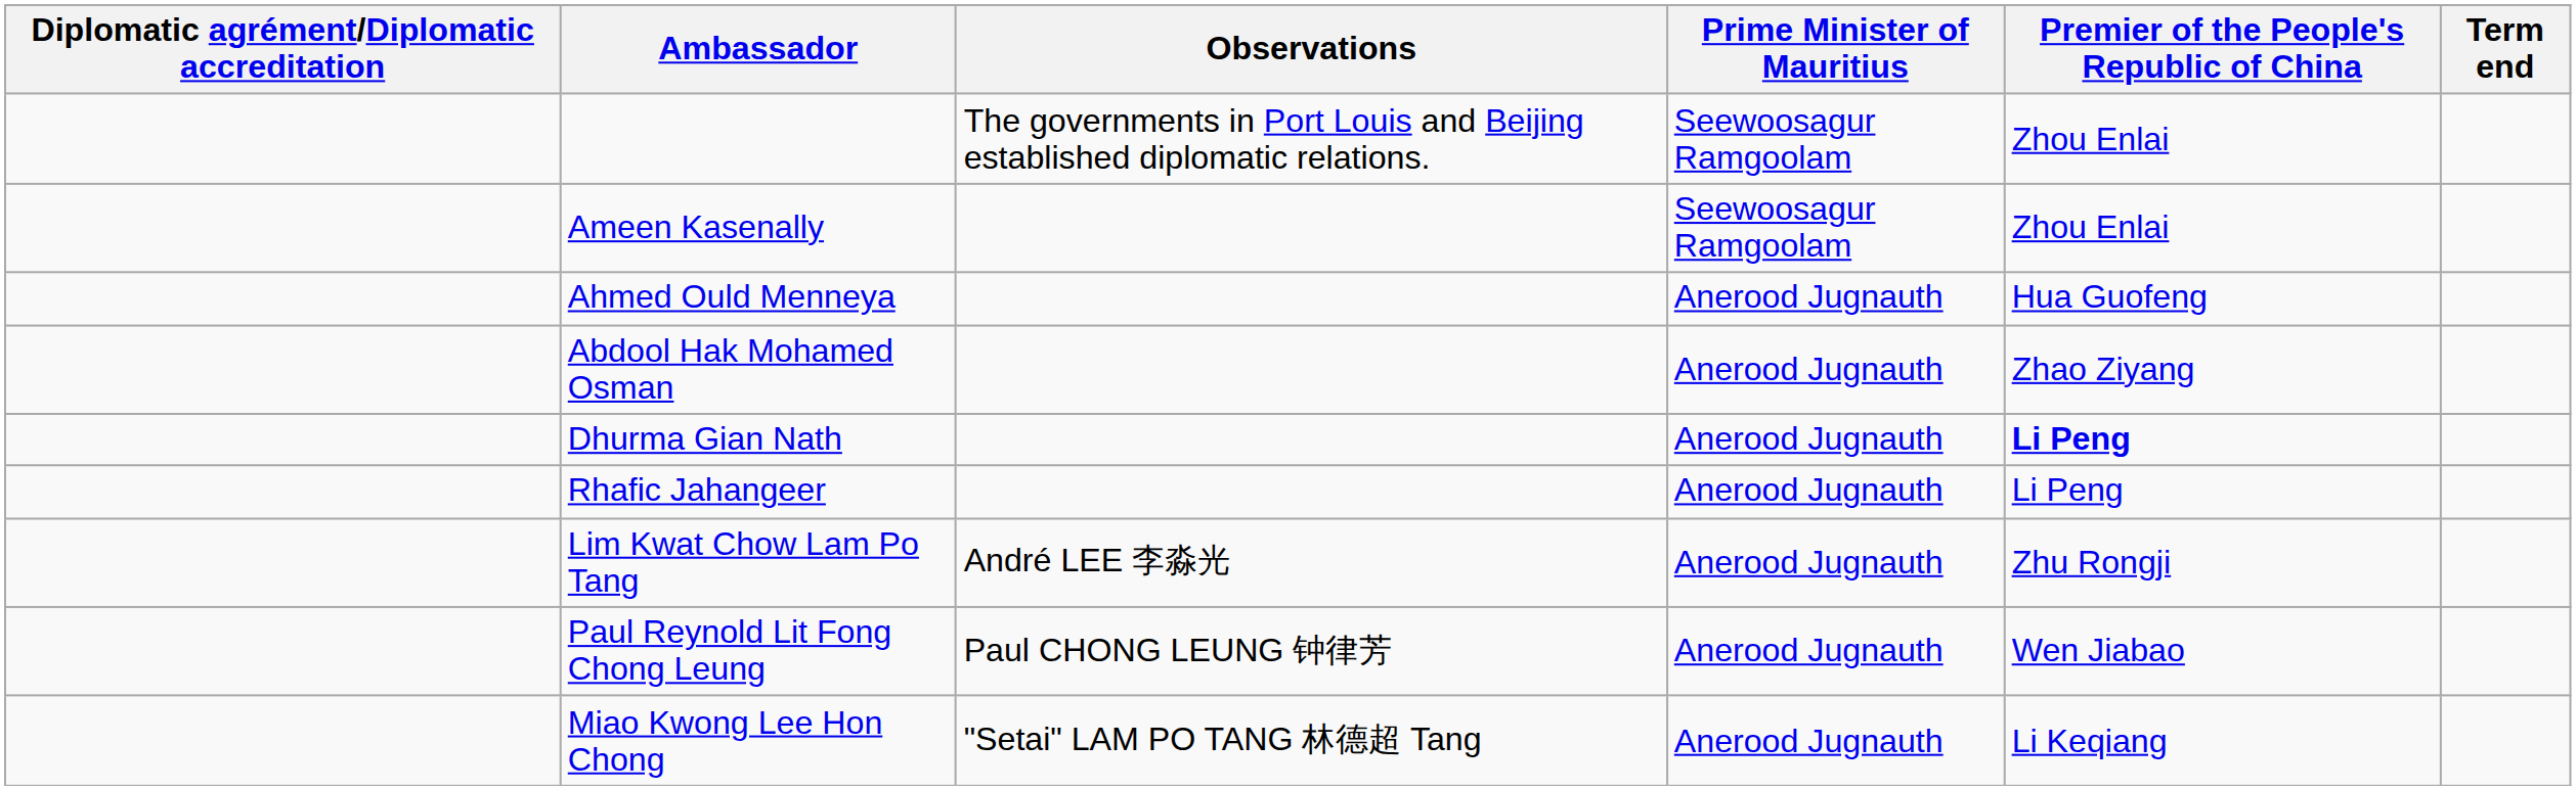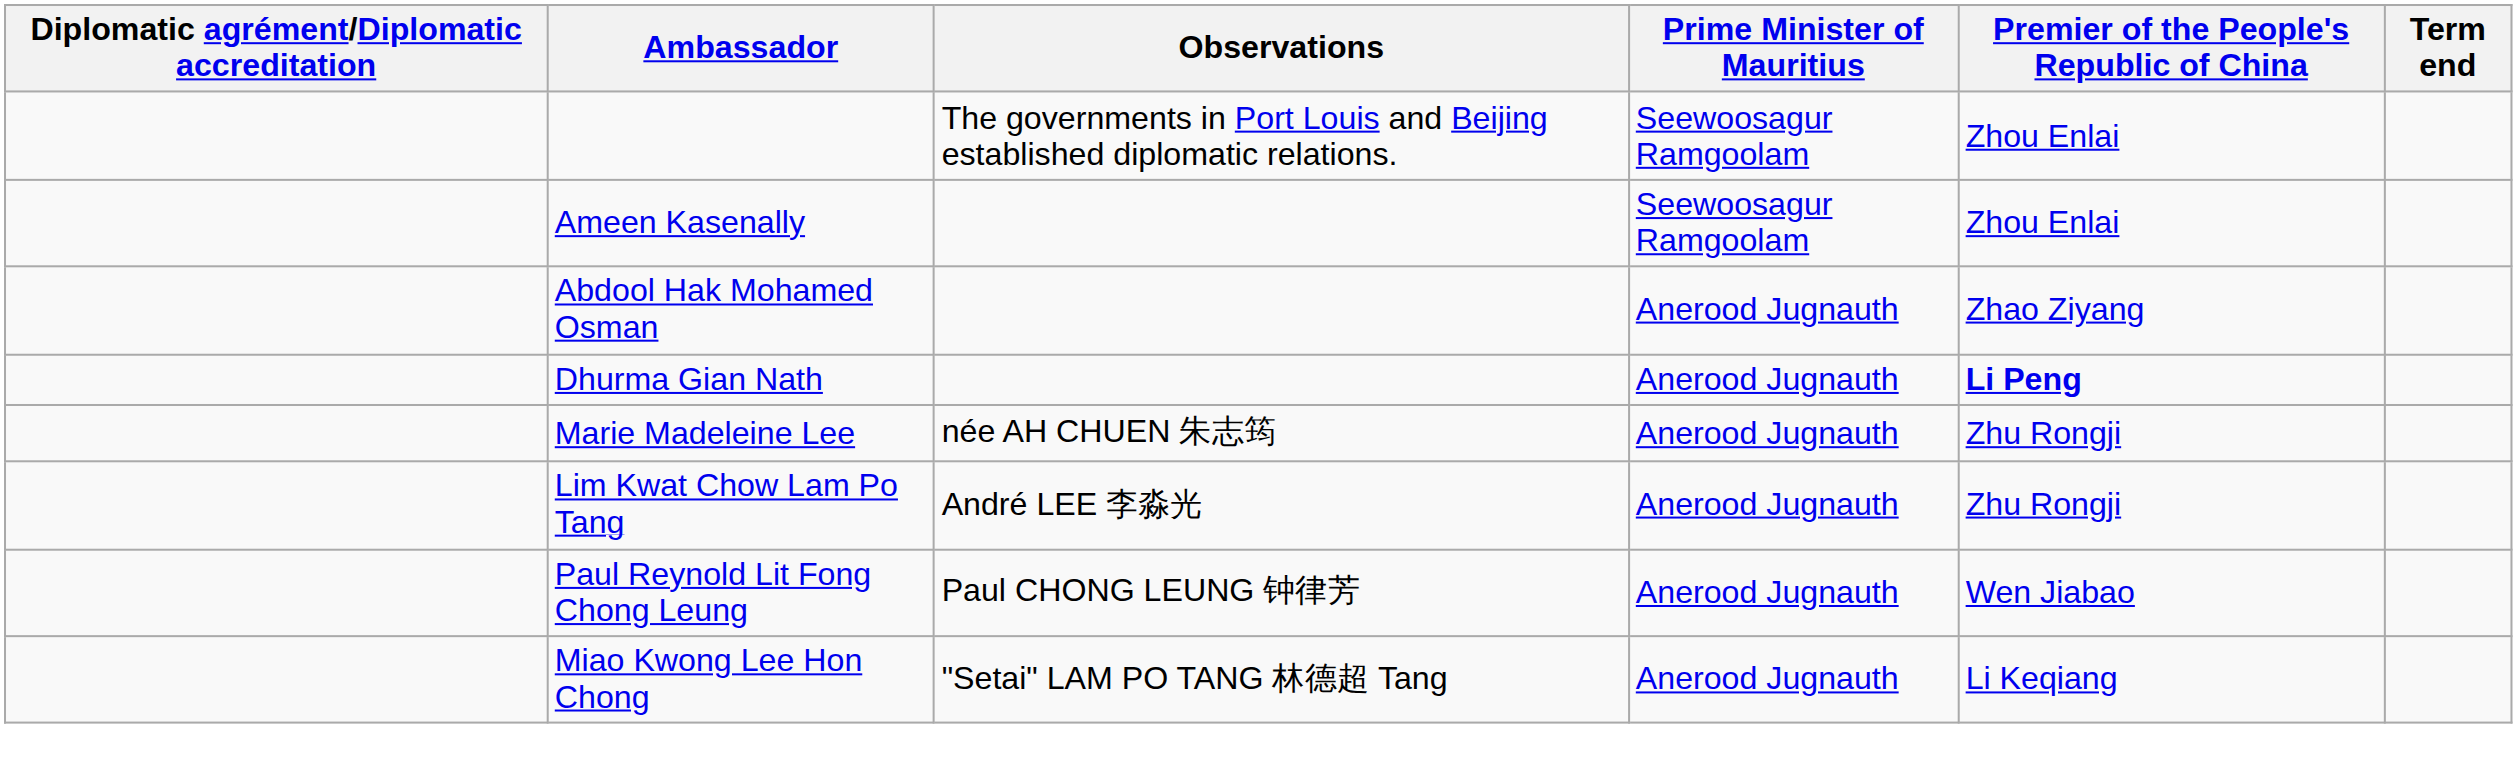 <table class="wikitable sortable">
 <tr>
 <th>Diplomatic <a href='#'>agrément</a>/<a href='#'>Diplomatic accreditation</a></th>
 <th><a href='#'>Ambassador</a></th>
 <th>Observations</th>
 <th><a href='#'>Prime Minister of Mauritius</a></th>
 <th><a href='#'>Premier of the People's Republic of China</a></th>
 <th>Term end</th>
 </tr>
 <tr>
 <td></td>
 <td></td>
 <td>The governments in <a href='#'>Port Louis</a> and <a href='#'>Beijing</a> established diplomatic relations.</td>
 <td><a href='#'>Seewoosagur Ramgoolam</a></td>
 <td><a href='#'>Zhou Enlai</a></td>
 <td></td>
 </tr>
 <tr>
 <td></td>
 <td><a href='#'>Ameen Kasenally</a></td>
 <td></td>
 <td><a href='#'>Seewoosagur Ramgoolam</a></td>
 <td><a href='#'>Zhou Enlai</a></td>
 <td></td>
 </tr>
 <tr>
 <td></td>
-<td><a href='#'>Ahmed Ould Menneya</a></td>
-<td></td>
-<td><a href='#'>Anerood Jugnauth</a></td>
-<td><a href='#'>Hua Guofeng</a></td>
-<td></td>
-</tr>
-<tr>
-<td></td>
 <td><a href='#'>Abdool Hak Mohamed Osman</a></td>
 <td></td>
 <td><a href='#'>Anerood Jugnauth</a></td>
 <td><a href='#'>Zhao Ziyang</a></td>
 <td></td>
 </tr>
 <tr>
 <td></td>
 <td><a href='#'>Dhurma Gian Nath</a></td>
 <td></td>
 <td><a href='#'>Anerood Jugnauth</a></td>
 <td><strong><a href='#'>Li Peng</a></strong></td>
 <td></td>
 </tr>
 <tr>
 <td></td>
-<td><a href='#'>Rhafic Jahangeer</a></td>
-<td></td>
+<td><a href='#'>Marie Madeleine Lee</a></td>
+<td>née AH CHUEN 朱志筠</td>
 <td><a href='#'>Anerood Jugnauth</a></td>
-<td><a href='#'>Li Peng</a></td>
+<td><a href='#'>Zhu Rongji</a></td>
 <td></td>
 </tr>
 <tr>
 <td></td>
 <td><a href='#'>Lim Kwat Chow Lam Po Tang</a></td>
 <td>André LEE 李淼光</td>
 <td><a href='#'>Anerood Jugnauth</a></td>
 <td><a href='#'>Zhu Rongji</a></td>
 <td></td>
 </tr>
 <tr>
 <td></td>
 <td><a href='#'>Paul Reynold Lit Fong Chong Leung</a></td>
 <td>Paul CHONG LEUNG 钟律芳</td>
 <td><a href='#'>Anerood Jugnauth</a></td>
 <td><a href='#'>Wen Jiabao</a></td>
 </tr>
 <tr>
 <td></td>
 <td><a href='#'>Miao Kwong Lee Hon Chong</a></td>
 <td>"Setai" LAM PO TANG 林德超 Tang</td>
 <td><a href='#'>Anerood Jugnauth</a></td>
 <td><a href='#'>Li Keqiang</a></td>
 <td></td>
 </tr>
 </table>
